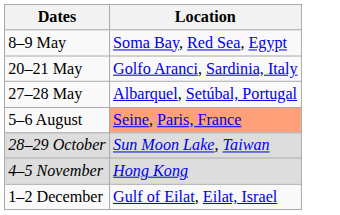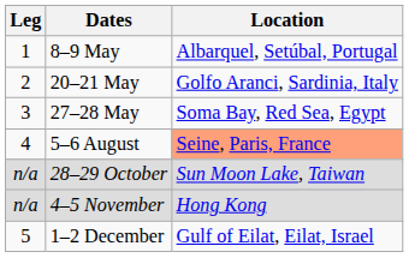 <table class=wikitable>
 <tr>
+<th>Leg</th>
 <th>Dates</th>
 <th>Location</th>
 </tr>
 <tr>
+<td align=center>1</td>
 <td>8–9 May</td>
-<td> <a href='#'>Soma Bay</a>, <a href='#'>Red Sea</a>, <a href='#'>Egypt</a></td>
+<td> <a href='#'>Albarquel</a>, <a href='#'>Setúbal, Portugal</a></td>
 </tr>
 <tr>
+<td align=center>2</td>
 <td>20–21 May</td>
 <td> <a href='#'>Golfo Aranci</a>, <a href='#'>Sardinia, Italy</a></td>
 </tr>
 <tr>
+<td align=center>3</td>
 <td>27–28 May</td>
-<td> <a href='#'>Albarquel</a>, <a href='#'>Setúbal, Portugal</a></td>
+<td> <a href='#'>Soma Bay</a>, <a href='#'>Red Sea</a>, <a href='#'>Egypt</a></td>
 </tr>
 <tr>
+<td align=center>4</td>
 <td>5–6 August</td>
 <td style="background: lightsalmon;"> <a href='#'>Seine</a>, <a href='#'>Paris, France</a></td>
 </tr>
 <tr>
+<td bgcolor="#DDDDDD" align=center><em>n/a</em></td>
 <td bgcolor="#DDDDDD"><em>28–29 October</em></td>
 <td bgcolor="#DDDDDD"><em> <a href='#'>Sun Moon Lake</a>, <a href='#'>Taiwan</a></em></td>
 </tr>
 <tr>
+<td bgcolor="#DDDDDD" align=center><em>n/a</em></td>
 <td bgcolor="#DDDDDD"><em>4–5 November</em></td>
 <td bgcolor="#DDDDDD"><em> <a href='#'>Hong Kong</a></em></td>
 </tr>
 <tr>
+<td align=center>5</td>
 <td>1–2 December</td>
 <td> <a href='#'>Gulf of Eilat</a>, <a href='#'>Eilat, Israel</a></td>
 </tr>
 </table>
